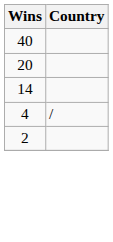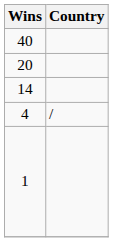 <table class="wikitable">
 <tr>
 <th>Wins</th>
 <th>Country</th>
 </tr>
 <tr>
 <td align=center>40</td>
 <td></td>
 </tr>
 <tr>
 <td align=center>20</td>
 <td></td>
 </tr>
 <tr>
 <td align=center>14</td>
 <td></td>
 </tr>
 <tr>
 <td align=center>4</td>
 <td>/<br></td>
 </tr>
 <tr>
-<td align=center>2</td>
-<td></td>
+<td align=center>1</td>
+<td><br><br><br><br><br><br></td>
 </tr>
 <tr>
 </tr>
 </table>
